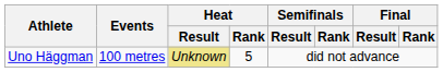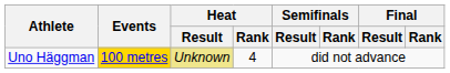 <table class=wikitable style="font-size:90%">
 <tr>
 <th rowspan="2">Athlete</th>
 <th rowspan="2">Events</th>
 <th colspan="2">Heat</th>
 <th colspan="2">Semifinals</th>
 <th colspan="2">Final</th>
 </tr>
 <tr>
 <th>Result</th>
 <th>Rank</th>
 <th>Result</th>
 <th>Rank</th>
 <th>Result</th>
 <th>Rank</th>
 </tr>
 <tr>
 <td><a href='#'>Uno Häggman</a></td>
-<td><a href='#'>100 metres</a></td>
+<td style="background: gold;"><a href='#'>100 metres</a></td>
 <td align="center" style="background: khaki;"><em>Unknown</em></td>
-<td align="center">5</td>
+<td align="center">4</td>
 <td align="center" colspan=4>did not advance</td>
 </tr>
 </table>
